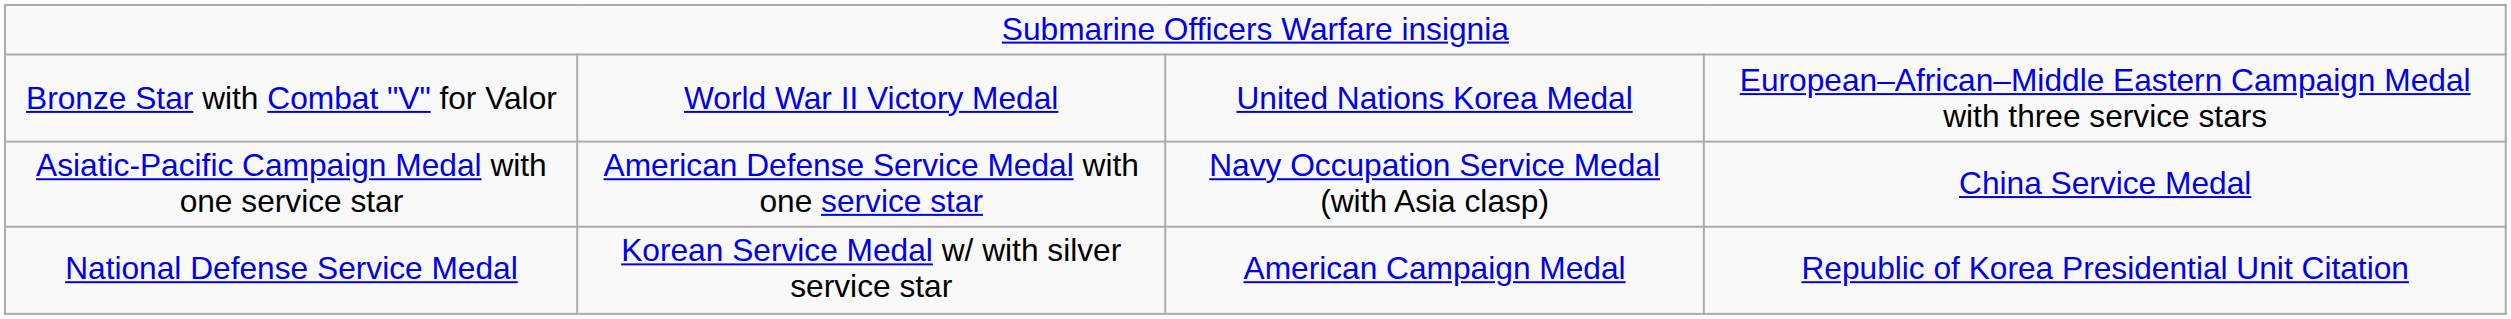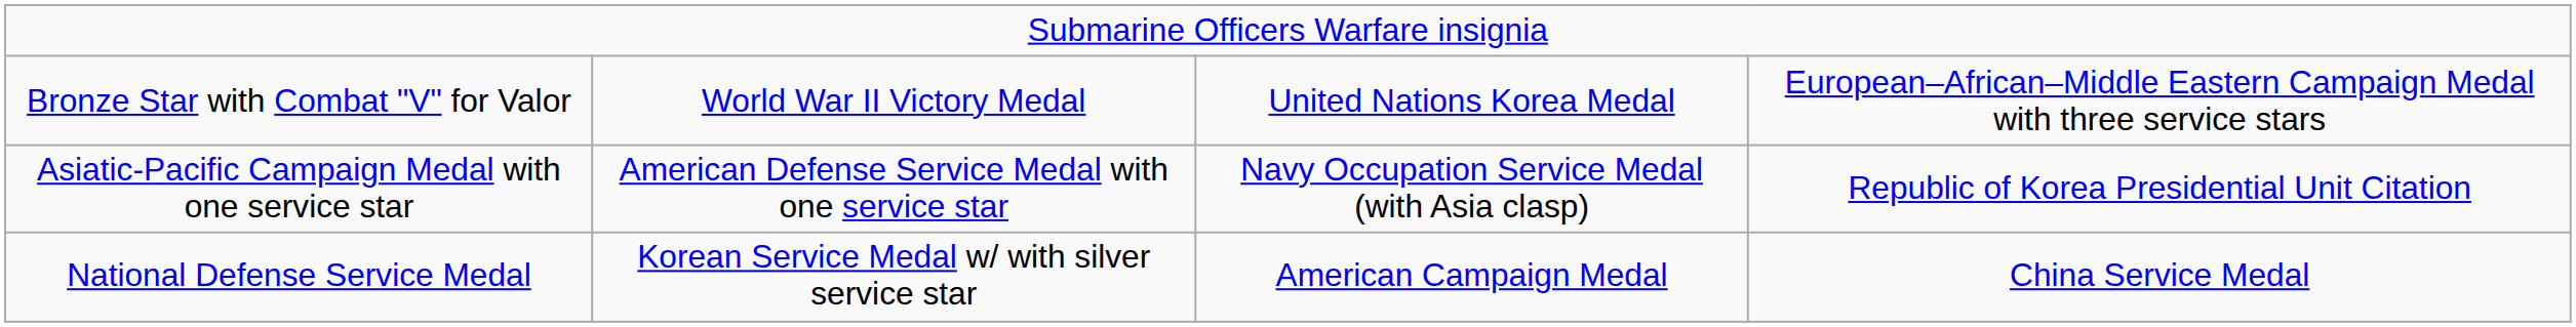 <table class="wikitable" style="margin:1em auto; text-align:center;">
 <tr>
 <td colspan=5><a href='#'>Submarine Officers Warfare insignia</a></td>
 </tr>
 <tr>
 <td><a href='#'>Bronze Star</a> with <a href='#'>Combat "V"</a> for Valor</td>
 <td><a href='#'>World War II Victory Medal</a></td>
 <td><a href='#'>United Nations Korea Medal</a></td>
 <td><a href='#'>European–African–Middle Eastern Campaign Medal</a> with three service stars</td>
 </tr>
 <tr>
 <td><a href='#'>Asiatic-Pacific Campaign Medal</a> with one service star</td>
 <td><a href='#'>American Defense Service Medal</a> with one <a href='#'>service star</a></td>
 <td><a href='#'>Navy Occupation Service Medal</a> (with Asia clasp)</td>
-<td><a href='#'>China Service Medal</a></td>
+<td><a href='#'>Republic of Korea Presidential Unit Citation</a></td>
 </tr>
 <tr>
 <td><a href='#'>National Defense Service Medal</a></td>
 <td><a href='#'>Korean Service Medal</a> w/ with silver service star</td>
 <td><a href='#'>American Campaign Medal</a></td>
-<td><a href='#'>Republic of Korea Presidential Unit Citation</a></td>
+<td><a href='#'>China Service Medal</a></td>
 </tr>
 </table>
